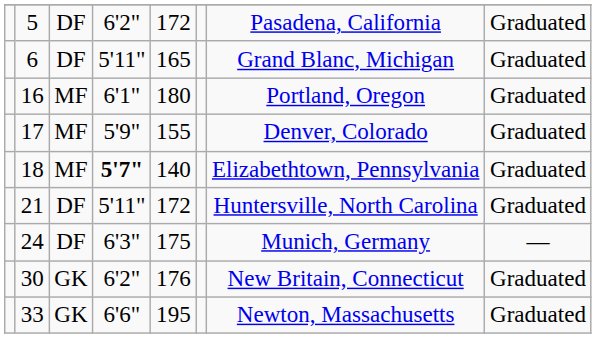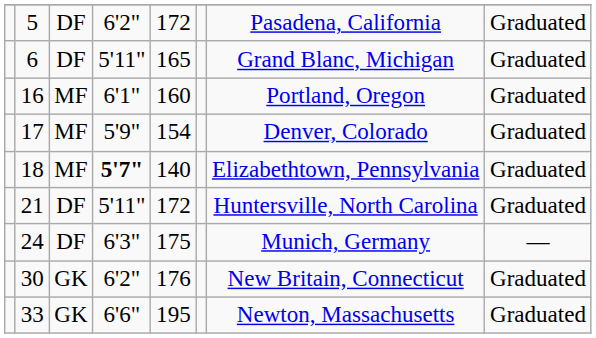 <table class="wikitable sortable" border="1" style="text-align:center;">
 <tr align=center>
 </tr>
 <tr>
 <td></td>
 <td>5</td>
 <td>DF</td>
 <td>6'2"</td>
 <td>172</td>
 <td></td>
 <td><a href='#'>Pasadena, California</a></td>
 <td>Graduated</td>
 </tr>
 <tr>
 <td></td>
 <td>6</td>
 <td>DF</td>
 <td>5'11"</td>
 <td>165</td>
 <td></td>
 <td><a href='#'>Grand Blanc, Michigan</a></td>
 <td>Graduated</td>
 </tr>
 <tr>
 <td></td>
 <td>16</td>
 <td>MF</td>
 <td>6'1"</td>
-<td>180</td>
+<td>160</td>
 <td></td>
 <td><a href='#'>Portland, Oregon</a></td>
 <td>Graduated</td>
 </tr>
 <tr>
 <td></td>
 <td>17</td>
 <td>MF</td>
 <td>5'9"</td>
-<td>155</td>
+<td>154</td>
 <td></td>
 <td><a href='#'>Denver, Colorado</a></td>
 <td>Graduated</td>
 </tr>
 <tr>
 <td></td>
 <td>18</td>
 <td>MF</td>
 <td><strong>5'7"</strong></td>
 <td>140</td>
 <td></td>
 <td><a href='#'>Elizabethtown, Pennsylvania</a></td>
 <td>Graduated</td>
 </tr>
 <tr>
 <td></td>
 <td>21</td>
 <td>DF</td>
 <td>5'11"</td>
 <td>172</td>
 <td></td>
 <td><a href='#'>Huntersville, North Carolina</a></td>
 <td>Graduated</td>
 </tr>
 <tr>
 <td></td>
 <td>24</td>
 <td>DF</td>
 <td>6'3"</td>
 <td>175</td>
 <td></td>
 <td><a href='#'>Munich, Germany</a></td>
 <td>—</td>
 </tr>
 <tr>
 <td></td>
 <td>30</td>
 <td>GK</td>
 <td>6'2"</td>
 <td>176</td>
 <td></td>
 <td><a href='#'>New Britain, Connecticut</a></td>
 <td>Graduated</td>
 </tr>
 <tr>
 <td></td>
 <td>33</td>
 <td>GK</td>
 <td>6'6"</td>
 <td>195</td>
 <td></td>
 <td><a href='#'>Newton, Massachusetts</a></td>
 <td>Graduated</td>
 </tr>
 </table>
